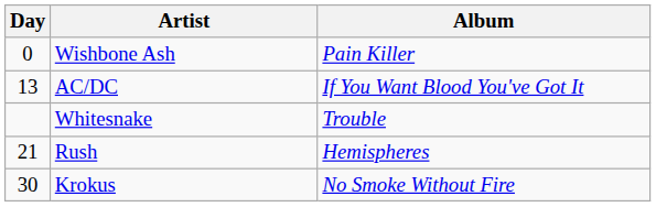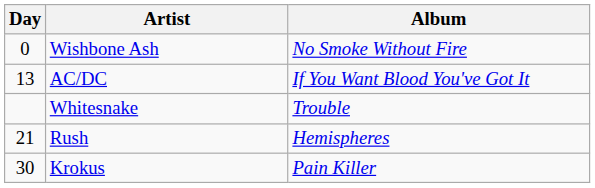 <table class="wikitable" border="1">
 <tr>
 <th>Day</th>
 <th width="200">Artist</th>
 <th width="250">Album</th>
 </tr>
 <tr>
 <td style="text-align:center;" rowspan="1">0</td>
 <td><a href='#'>Wishbone Ash</a></td>
-<td><em><a href='#'>Pain Killer</a></em></td>
+<td><em><a href='#'>No Smoke Without Fire</a></em></td>
 </tr>
 <tr>
 <td rowspan="1" style="text-align:center;">13</td>
 <td><a href='#'>AC/DC</a></td>
 <td><em><a href='#'>If You Want Blood You've Got It</a></em></td>
 </tr>
 <tr>
 <td rowspan="1" style="text-align:center;"></td>
 <td><a href='#'>Whitesnake</a></td>
 <td><em><a href='#'>Trouble</a></em></td>
 </tr>
 <tr>
 <td rowspan="1" style="text-align:center;">21</td>
 <td><a href='#'>Rush</a></td>
 <td><em><a href='#'>Hemispheres</a></em></td>
 </tr>
 <tr>
 <td rowspan="1" style="text-align:center;">30</td>
 <td><a href='#'>Krokus</a></td>
-<td><em><a href='#'>No Smoke Without Fire</a></em></td>
+<td><em><a href='#'>Pain Killer</a></em></td>
 </tr>
 </table>
